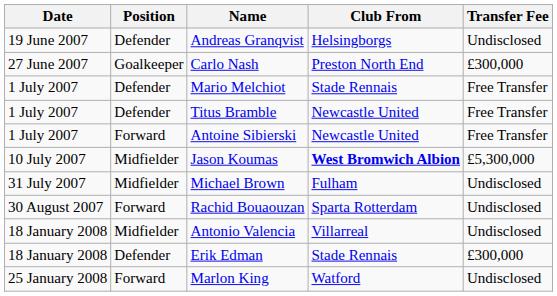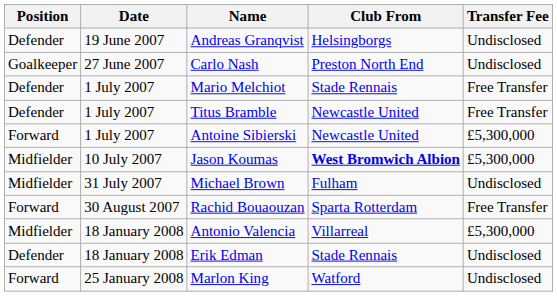 <table class="wikitable">
 <tr>
+<th>Position</th>
 <th>Date</th>
-<th>Position</th>
 <th>Name</th>
 <th>Club From</th>
 <th>Transfer Fee</th>
 </tr>
 <tr>
+<td>Defender</td>
 <td>19 June 2007</td>
-<td>Defender</td>
 <td><a href='#'>Andreas Granqvist</a></td>
 <td><a href='#'>Helsingborgs</a></td>
 <td>Undisclosed</td>
 </tr>
 <tr>
+<td>Goalkeeper</td>
 <td>27 June 2007</td>
-<td>Goalkeeper</td>
 <td><a href='#'>Carlo Nash</a></td>
 <td><a href='#'>Preston North End</a></td>
-<td>£300,000</td>
+<td>Undisclosed</td>
 </tr>
 <tr>
+<td>Defender</td>
 <td>1 July 2007</td>
-<td>Defender</td>
 <td><a href='#'>Mario Melchiot</a></td>
 <td><a href='#'>Stade Rennais</a></td>
 <td>Free Transfer</td>
 </tr>
 <tr>
+<td>Defender</td>
 <td>1 July 2007</td>
-<td>Defender</td>
 <td><a href='#'>Titus Bramble</a></td>
 <td><a href='#'>Newcastle United</a></td>
 <td>Free Transfer</td>
 </tr>
 <tr>
+<td>Forward</td>
 <td>1 July 2007</td>
-<td>Forward</td>
 <td><a href='#'>Antoine Sibierski</a></td>
 <td><a href='#'>Newcastle United</a></td>
-<td>Free Transfer</td>
+<td>£5,300,000</td>
 </tr>
 <tr>
+<td>Midfielder</td>
 <td>10 July 2007</td>
-<td>Midfielder</td>
 <td><a href='#'>Jason Koumas</a></td>
 <td><strong><a href='#'>West Bromwich Albion</a></strong></td>
 <td>£5,300,000</td>
 </tr>
 <tr>
+<td>Midfielder</td>
 <td>31 July 2007</td>
-<td>Midfielder</td>
 <td><a href='#'>Michael Brown</a></td>
 <td><a href='#'>Fulham</a></td>
 <td>Undisclosed</td>
 </tr>
 <tr>
+<td>Forward</td>
 <td>30 August 2007</td>
-<td>Forward</td>
 <td><a href='#'>Rachid Bouaouzan</a></td>
 <td><a href='#'>Sparta Rotterdam</a></td>
+<td>Free Transfer</td>
+</tr>
+<tr>
+<td>Midfielder</td>
+<td>18 January 2008</td>
+<td><a href='#'>Antonio Valencia</a></td>
+<td><a href='#'>Villarreal</a></td>
+<td>£5,300,000</td>
+</tr>
+<tr>
+<td>Defender</td>
+<td>18 January 2008</td>
+<td><a href='#'>Erik Edman</a></td>
+<td><a href='#'>Stade Rennais</a></td>
 <td>Undisclosed</td>
 </tr>
 <tr>
-<td>18 January 2008</td>
-<td>Midfielder</td>
-<td><a href='#'>Antonio Valencia</a></td>
-<td><a href='#'>Villarreal</a></td>
-<td>Undisclosed</td>
-</tr>
-<tr>
-<td>18 January 2008</td>
-<td>Defender</td>
-<td><a href='#'>Erik Edman</a></td>
-<td><a href='#'>Stade Rennais</a></td>
-<td>£300,000</td>
-</tr>
-<tr>
+<td>Forward</td>
 <td>25 January 2008</td>
-<td>Forward</td>
 <td><a href='#'>Marlon King</a></td>
 <td><a href='#'>Watford</a></td>
 <td>Undisclosed</td>
 </tr>
 </table>
